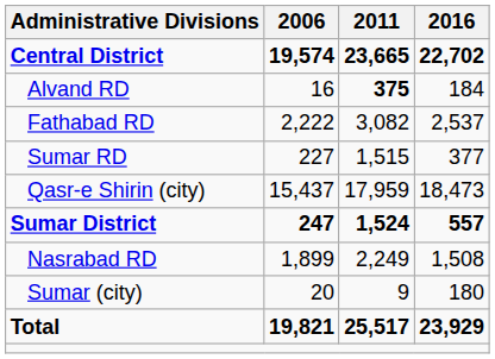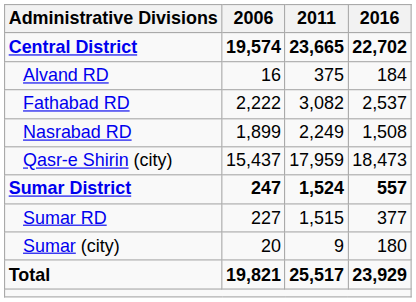 <table class="wikitable">
 <tr>
 <th>Administrative Divisions</th>
 <th>2006</th>
 <th>2011</th>
 <th>2016</th>
 </tr>
 <tr>
 <td><strong><a href='#'>Central District</a></strong></td>
 <td style="text-align: right;"><strong>19,574</strong></td>
 <td style="text-align: right;"><strong>23,665</strong></td>
 <td style="text-align: right;"><strong>22,702</strong></td>
 </tr>
 <tr>
 <td style="padding-left: 1em;"><a href='#'>Alvand RD</a></td>
 <td style="text-align: right;">16</td>
-<td style="text-align: right;"><strong>375</strong></td>
+<td style="text-align: right;">375</td>
 <td style="text-align: right;">184</td>
 </tr>
 <tr>
 <td style="padding-left: 1em;"><a href='#'>Fathabad RD</a></td>
 <td style="text-align: right;">2,222</td>
 <td style="text-align: right;">3,082</td>
 <td style="text-align: right;">2,537</td>
 </tr>
 <tr>
-<td style="padding-left: 1em;"><a href='#'>Sumar RD</a></td>
-<td style="text-align: right;">227</td>
-<td style="text-align: right;">1,515</td>
-<td style="text-align: right;">377</td>
+<td style="padding-left: 1em;"><a href='#'>Nasrabad RD</a></td>
+<td style="text-align: right;">1,899</td>
+<td style="text-align: right;">2,249</td>
+<td style="text-align: right;">1,508</td>
 </tr>
 <tr>
 <td style="padding-left: 1em;"><a href='#'>Qasr-e Shirin</a> (city)</td>
 <td style="text-align: right;">15,437</td>
 <td style="text-align: right;">17,959</td>
 <td style="text-align: right;">18,473</td>
 </tr>
 <tr>
 <td><strong><a href='#'>Sumar District</a></strong></td>
 <td style="text-align: right;"><strong>247</strong></td>
 <td style="text-align: right;"><strong>1,524</strong></td>
 <td style="text-align: right;"><strong>557</strong></td>
 </tr>
 <tr>
-<td style="padding-left: 1em;"><a href='#'>Nasrabad RD</a></td>
-<td style="text-align: right;">1,899</td>
-<td style="text-align: right;">2,249</td>
-<td style="text-align: right;">1,508</td>
+<td style="padding-left: 1em;"><a href='#'>Sumar RD</a></td>
+<td style="text-align: right;">227</td>
+<td style="text-align: right;">1,515</td>
+<td style="text-align: right;">377</td>
 </tr>
 <tr>
 <td style="padding-left: 1em;"><a href='#'>Sumar</a> (city)</td>
 <td style="text-align: right;">20</td>
 <td style="text-align: right;">9</td>
 <td style="text-align: right;">180</td>
 </tr>
 <tr>
 <td><strong>Total</strong></td>
 <td style="text-align: right;"><strong>19,821</strong></td>
 <td style="text-align: right;"><strong>25,517</strong></td>
 <td style="text-align: right;"><strong>23,929</strong></td>
 </tr>
 <tr>
 <td colspan=4></td>
 </tr>
 </table>
